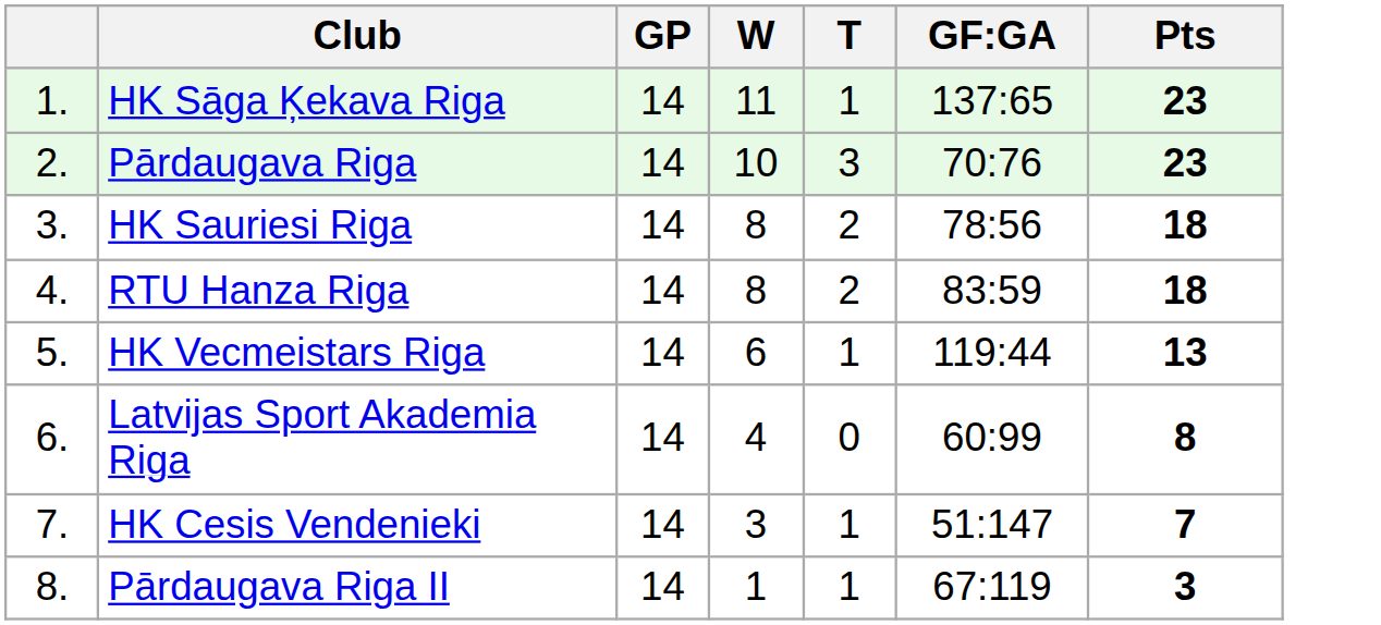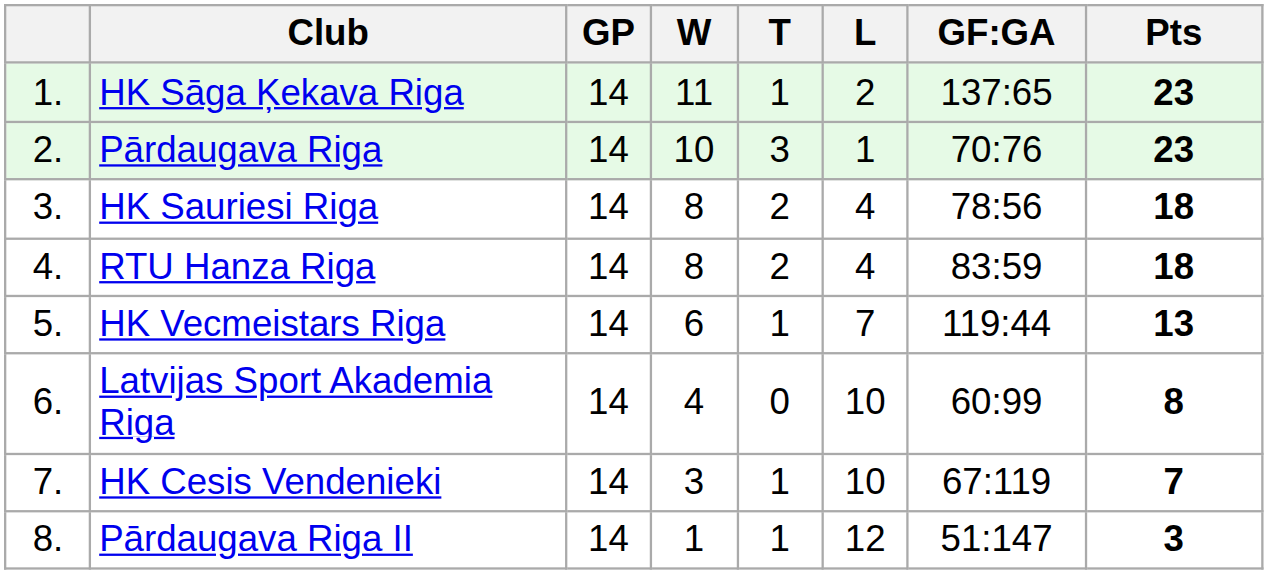 <table class="wikitable">
 <tr>
 <th width="30"></th>
 <th width="200">Club</th>
 <th width="30">GP</th>
 <th width="30">W</th>
 <th width="30">T</th>
+<th width="30">L</th>
 <th width="70">GF:GA</th>
 <th width="70">Pts</th>
 </tr>
 <tr bgcolor="#e6fae6" align="center">
 <td>1.</td>
 <td align="left"><a href='#'>HK Sāga Ķekava Riga</a></td>
 <td>14</td>
 <td>11</td>
 <td>1</td>
+<td>2</td>
 <td>137:65</td>
 <td><strong>23</strong></td>
 </tr>
 <tr bgcolor="#e6fae6" align="center">
 <td>2.</td>
 <td align="left"><a href='#'>Pārdaugava Riga</a></td>
 <td>14</td>
 <td>10</td>
 <td>3</td>
+<td>1</td>
 <td>70:76</td>
 <td><strong>23</strong></td>
 </tr>
 <tr bgcolor="#FFFFFF" align="center">
 <td>3.</td>
 <td align="left"><a href='#'>HK Sauriesi Riga</a></td>
 <td>14</td>
 <td>8</td>
 <td>2</td>
+<td>4</td>
 <td>78:56</td>
 <td><strong>18</strong></td>
 </tr>
 <tr bgcolor="#FFFFFF" align="center">
 <td>4.</td>
 <td align="left"><a href='#'>RTU Hanza Riga</a></td>
 <td>14</td>
 <td>8</td>
 <td>2</td>
+<td>4</td>
 <td>83:59</td>
 <td><strong>18</strong></td>
 </tr>
 <tr bgcolor="#FFFFFF" align="center">
 <td>5.</td>
 <td align="left"><a href='#'>HK Vecmeistars Riga</a></td>
 <td>14</td>
 <td>6</td>
 <td>1</td>
+<td>7</td>
 <td>119:44</td>
 <td><strong>13</strong></td>
 </tr>
 <tr bgcolor="#FFFFFF" align="center">
 <td>6.</td>
 <td align="left"><a href='#'>Latvijas Sport Akademia Riga</a></td>
 <td>14</td>
 <td>4</td>
 <td>0</td>
+<td>10</td>
 <td>60:99</td>
 <td><strong>8</strong></td>
 </tr>
 <tr bgcolor="#FFFFFF" align="center">
 <td>7.</td>
 <td align="left"><a href='#'>HK Cesis Vendenieki</a></td>
 <td>14</td>
 <td>3</td>
 <td>1</td>
-<td>51:147</td>
+<td>10</td>
+<td>67:119</td>
 <td><strong>7</strong></td>
 </tr>
 <tr bgcolor="#FFFFFF" align="center">
 <td>8.</td>
 <td align="left"><a href='#'>Pārdaugava Riga II</a></td>
 <td>14</td>
 <td>1</td>
 <td>1</td>
-<td>67:119</td>
+<td>12</td>
+<td>51:147</td>
 <td><strong>3</strong></td>
 </tr>
 </table>
